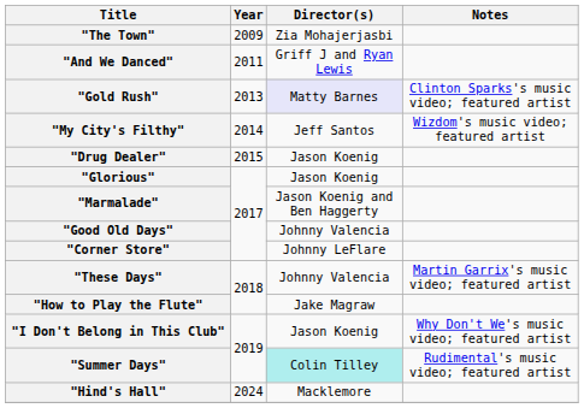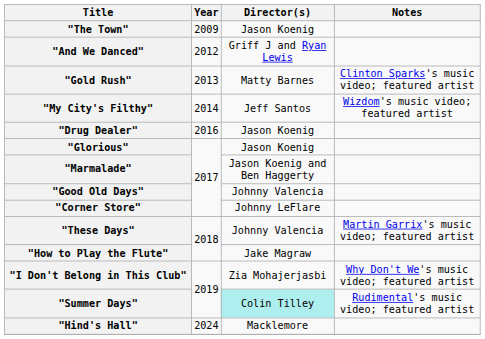 <table class="wikitable plainrowheaders" style="text-align:center;">
 <tr>
 <th scope="col" style="width:18em;">Title</th>
 <th scope="col">Year</th>
 <th scope="col">Director(s)</th>
 <th scope="col">Notes</th>
 </tr>
 <tr>
 <th scope="row">"The Town"</th>
 <td>2009</td>
-<td>Zia Mohajerjasbi</td>
+<td>Jason Koenig</td>
 <td></td>
 </tr>
 <tr>
 <th scope="row">"And We Danced"</th>
-<td>2011</td>
+<td>2012</td>
 <td>Griff J and <a href='#'>Ryan Lewis</a></td>
 <td></td>
 </tr>
 <tr>
 <th scope="row">"Gold Rush"</th>
 <td>2013</td>
-<td style="background: lavender;">Matty Barnes</td>
+<td>Matty Barnes</td>
 <td><a href='#'>Clinton Sparks</a>'s music video; featured artist</td>
 </tr>
 <tr>
 <th scope="row">"My City's Filthy"</th>
 <td>2014</td>
 <td>Jeff Santos</td>
 <td><a href='#'>Wizdom</a>'s music video; featured artist</td>
 </tr>
 <tr>
 <th scope="row">"Drug Dealer"</th>
-<td>2015</td>
+<td>2016</td>
 <td>Jason Koenig</td>
 <td></td>
 </tr>
 <tr>
 <th scope="row">"Glorious"</th>
 <td rowspan="4">2017</td>
 <td>Jason Koenig</td>
 <td></td>
 </tr>
 <tr>
 <th scope="row">"Marmalade"</th>
 <td>Jason Koenig and Ben Haggerty</td>
 <td></td>
 </tr>
 <tr>
 <th scope="row">"Good Old Days"</th>
 <td>Johnny Valencia</td>
 <td></td>
 </tr>
 <tr>
 <th scope="row">"Corner Store"</th>
 <td>Johnny LeFlare</td>
 <td></td>
 </tr>
 <tr>
 <th scope="row">"These Days"</th>
 <td rowspan="2">2018</td>
 <td>Johnny Valencia</td>
 <td><a href='#'>Martin Garrix</a>'s music video; featured artist</td>
 </tr>
 <tr>
 <th scope="row">"How to Play the Flute"</th>
 <td>Jake Magraw</td>
 <td></td>
 </tr>
 <tr>
 <th scope="row">"I Don't Belong in This Club"</th>
 <td rowspan="2">2019</td>
-<td>Jason Koenig</td>
+<td>Zia Mohajerjasbi</td>
 <td><a href='#'>Why Don't We</a>'s music video; featured artist</td>
 </tr>
 <tr>
 <th scope="row">"Summer Days"</th>
 <td style="background: paleturquoise;">Colin Tilley</td>
 <td><a href='#'>Rudimental</a>'s music video; featured artist</td>
 </tr>
 <tr>
 <th scope="row">"Hind's Hall"</th>
 <td>2024</td>
 <td>Macklemore</td>
 <td></td>
 </tr>
 <tr>
 </tr>
 </table>
